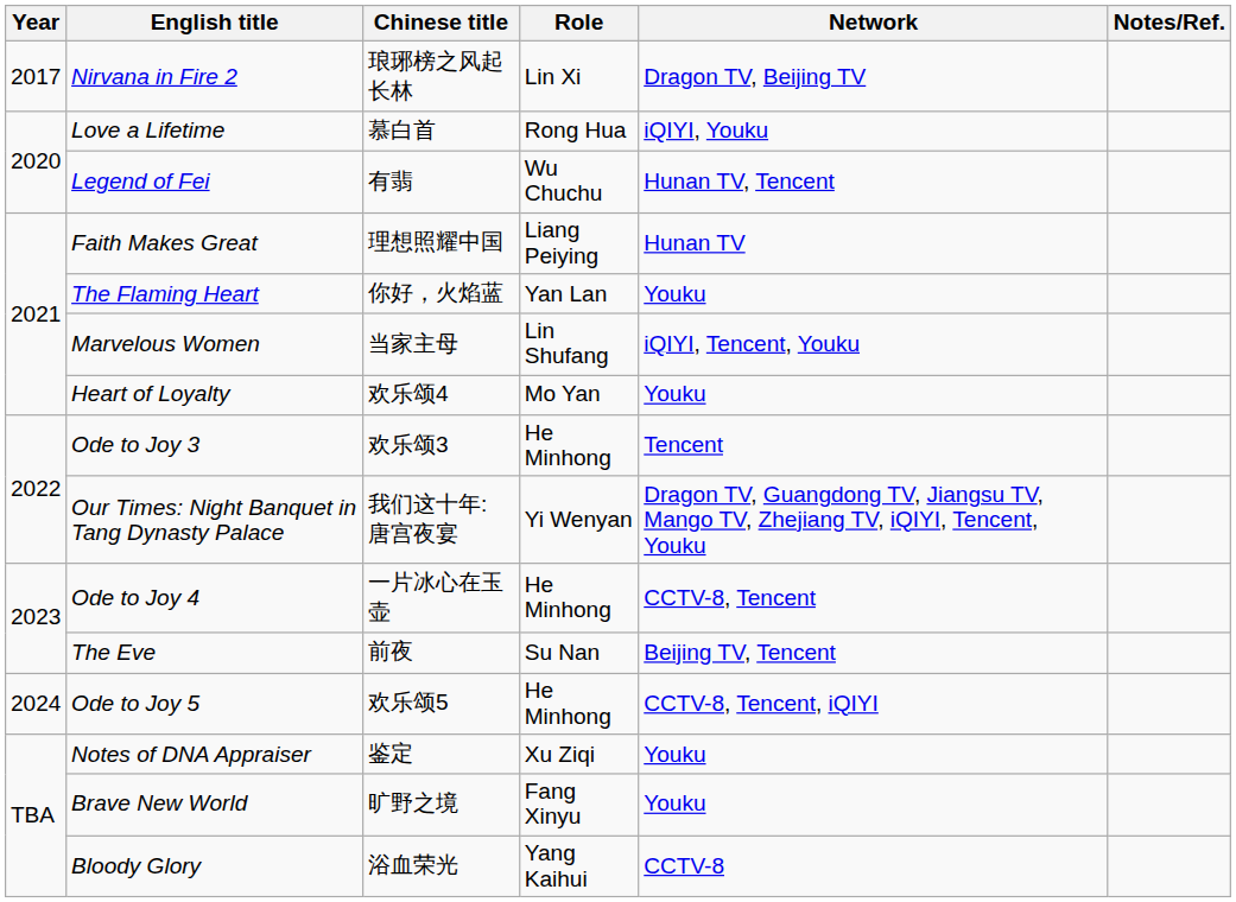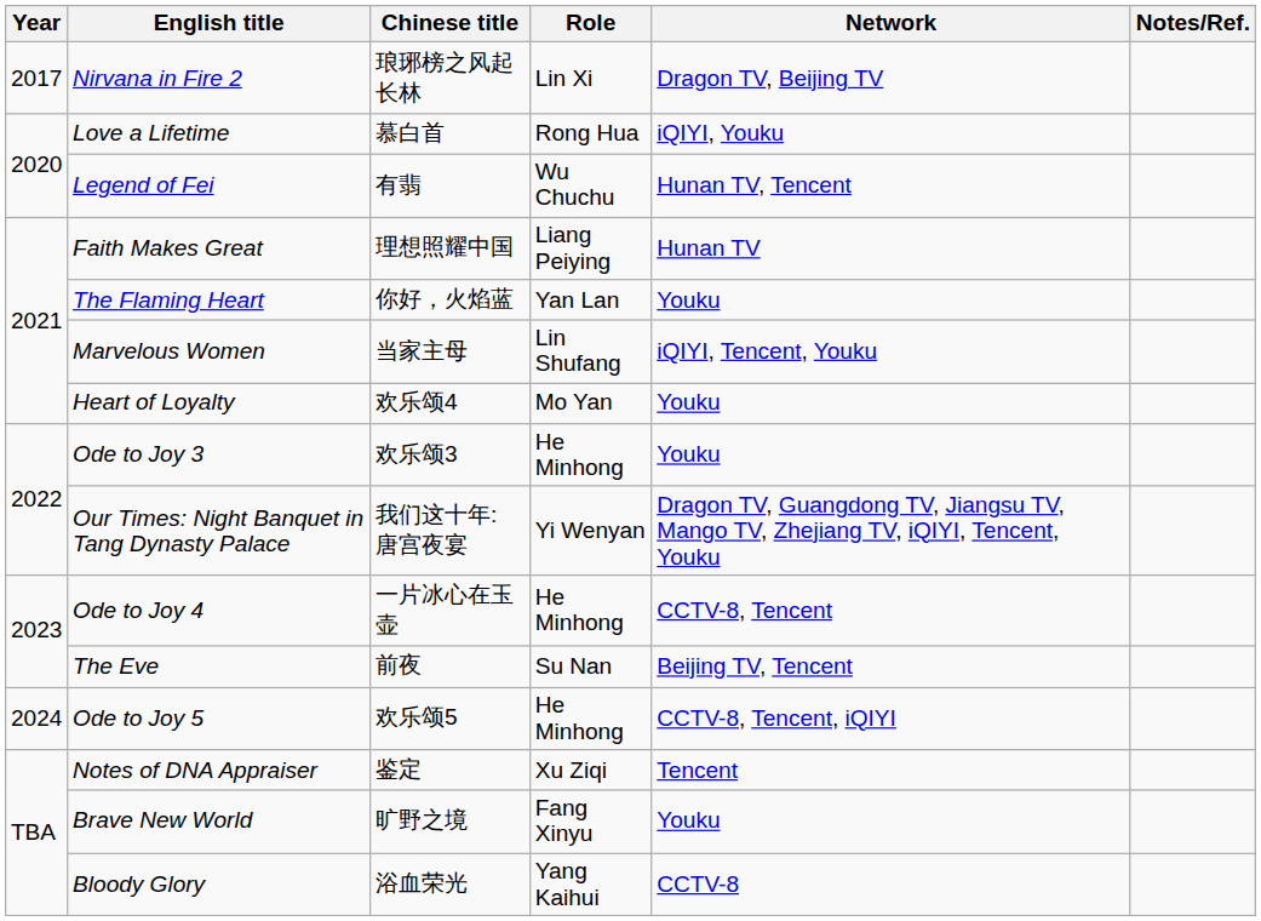 <table class="wikitable">
 <tr>
 <th>Year</th>
 <th>English title</th>
 <th>Chinese title</th>
 <th>Role</th>
 <th>Network</th>
 <th>Notes/Ref.</th>
 </tr>
 <tr>
 <td>2017</td>
 <td><em><a href='#'>Nirvana in Fire 2</a></em></td>
 <td>琅琊榜之风起长林</td>
 <td>Lin Xi</td>
 <td><a href='#'>Dragon TV</a>, <a href='#'>Beijing TV</a></td>
 <td></td>
 </tr>
 <tr>
 <td rowspan=2>2020</td>
 <td><em>Love a Lifetime</em></td>
 <td>慕白首</td>
 <td>Rong Hua</td>
 <td><a href='#'>iQIYI</a>, <a href='#'>Youku</a></td>
 <td></td>
 </tr>
 <tr>
 <td><em><a href='#'>Legend of Fei</a></em></td>
 <td>有翡</td>
 <td>Wu Chuchu</td>
 <td><a href='#'>Hunan TV</a>, <a href='#'>Tencent</a></td>
 <td></td>
 </tr>
 <tr>
 <td rowspan=4>2021</td>
 <td><em>Faith Makes Great</em></td>
 <td>理想照耀中国</td>
 <td>Liang Peiying</td>
 <td><a href='#'>Hunan TV</a></td>
 <td></td>
 </tr>
 <tr>
 <td><em><a href='#'>The Flaming Heart</a></em></td>
 <td>你好，火焰蓝</td>
 <td>Yan Lan</td>
 <td><a href='#'>Youku</a></td>
 <td></td>
 </tr>
 <tr>
 <td><em>Marvelous Women</em></td>
 <td>当家主母</td>
 <td>Lin Shufang</td>
 <td><a href='#'>iQIYI</a>, <a href='#'>Tencent</a>, <a href='#'>Youku</a></td>
 <td></td>
 </tr>
 <tr>
 <td><em>Heart of Loyalty</em></td>
 <td>欢乐颂4</td>
 <td>Mo Yan</td>
 <td><a href='#'>Youku</a></td>
 <td></td>
 </tr>
 <tr>
 <td rowspan=2>2022</td>
 <td><em>Ode to Joy 3</em></td>
 <td>欢乐颂3</td>
 <td>He Minhong</td>
-<td><a href='#'>Tencent</a></td>
+<td><a href='#'>Youku</a></td>
 <td></td>
 </tr>
 <tr>
 <td><em>Our Times: Night Banquet in Tang Dynasty Palace</em></td>
 <td>我们这十年: 唐宫夜宴</td>
 <td>Yi Wenyan</td>
 <td><a href='#'>Dragon TV</a>, <a href='#'>Guangdong TV</a>, <a href='#'>Jiangsu TV</a>, <a href='#'>Mango TV</a>,  <a href='#'>Zhejiang TV</a>, <a href='#'>iQIYI</a>, <a href='#'>Tencent</a>, <a href='#'>Youku</a></td>
 <td></td>
 </tr>
 <tr>
 <td rowspan=2>2023</td>
 <td><em>Ode to Joy 4</em></td>
 <td>一片冰心在玉壶</td>
 <td>He Minhong</td>
 <td><a href='#'>CCTV-8</a>, <a href='#'>Tencent</a></td>
 <td></td>
 </tr>
 <tr>
 <td><em>The Eve</em></td>
 <td>前夜</td>
 <td>Su Nan</td>
 <td><a href='#'>Beijing TV</a>, <a href='#'>Tencent</a></td>
 <td></td>
 </tr>
 <tr>
 <td rowspan=1>2024</td>
 <td><em>Ode to Joy 5</em></td>
 <td>欢乐颂5</td>
 <td>He Minhong</td>
 <td><a href='#'>CCTV-8</a>, <a href='#'>Tencent</a>, <a href='#'>iQIYI</a></td>
 <td></td>
 </tr>
 <tr>
 <td rowspan=3>TBA</td>
 <td><em>Notes of DNA Appraiser</em></td>
 <td>鉴定</td>
 <td>Xu Ziqi</td>
-<td><a href='#'>Youku</a></td>
+<td><a href='#'>Tencent</a></td>
 <td></td>
 </tr>
 <tr>
 <td><em>Brave New World</em></td>
 <td>旷野之境</td>
 <td>Fang Xinyu</td>
 <td><a href='#'>Youku</a></td>
 <td></td>
 </tr>
 <tr>
 <td><em>Bloody Glory</em></td>
 <td>浴血荣光</td>
 <td>Yang Kaihui</td>
 <td><a href='#'>CCTV-8</a></td>
 <td></td>
 </tr>
 </table>
